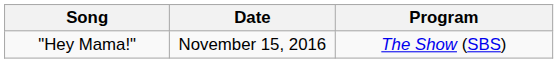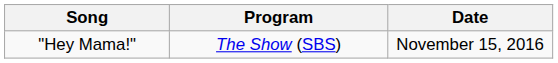 <table class="wikitable" style="text-align:center;">
 <tr>
 <th style="width:150px;">Song</th>
+<th style="width:200px;">Program</th>
 <th style="width:150px;">Date</th>
-<th style="width:200px;">Program</th>
 </tr>
 <tr>
 <td>"Hey Mama!"</td>
+<td><em><a href='#'>The Show</a></em> (<a href='#'>SBS</a>)</td>
 <td>November 15, 2016</td>
-<td><em><a href='#'>The Show</a></em> (<a href='#'>SBS</a>)</td>
 </tr>
 </table>
